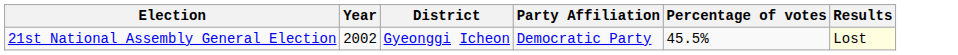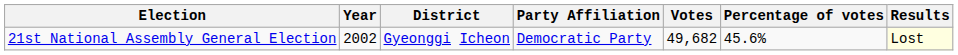 <table class="wikitable">
 <tr>
 <th>Election</th>
 <th>Year</th>
 <th>District</th>
 <th>Party Affiliation</th>
+<th>Votes</th>
 <th>Percentage of votes</th>
 <th>Results</th>
 </tr>
 <tr>
 <td><a href='#'>21st National Assembly General Election</a></td>
 <td>2002</td>
 <td><a href='#'>Gyeonggi</a> <a href='#'>Icheon</a></td>
 <td><a href='#'>Democratic Party</a></td>
-<td>45.5%</td>
+<td>49,682</td>
+<td>45.6%</td>
 <td style="background: lightyellow;">Lost</td>
 </tr>
 </table>
